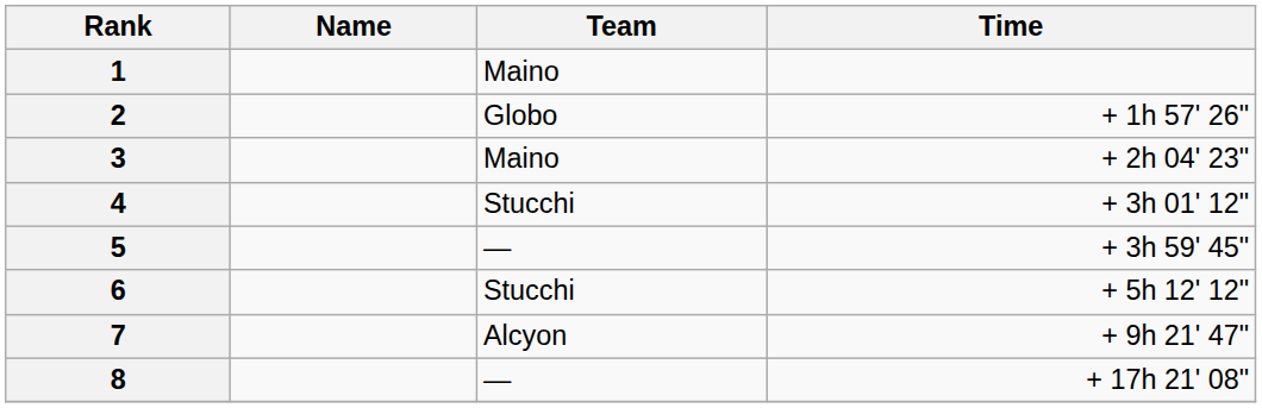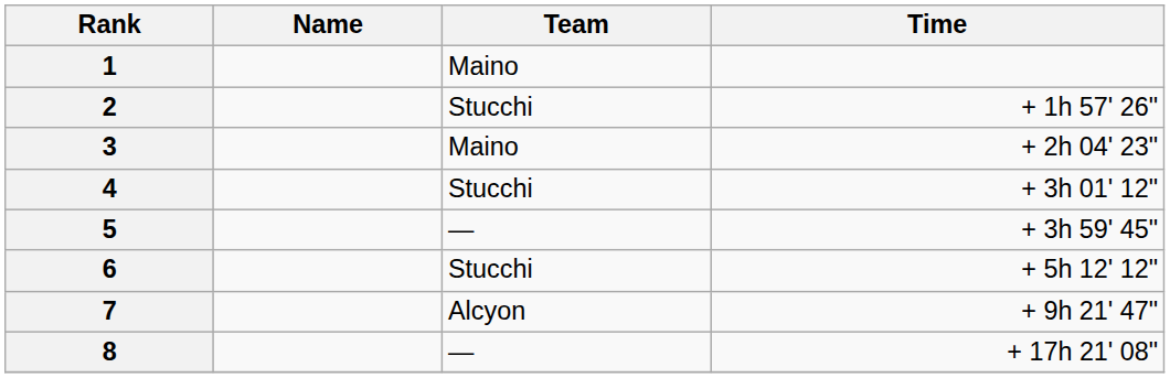 <table class="wikitable" style="width:45em;margin-bottom:0;">
 <tr>
 <th>Rank</th>
 <th>Name</th>
 <th>Team</th>
 <th>Time</th>
 </tr>
 <tr>
 <th style="text-align:center">1</th>
 <td></td>
 <td>Maino</td>
 <td align="right"></td>
 </tr>
 <tr>
 <th style="text-align:center">2</th>
 <td></td>
-<td>Globo</td>
+<td>Stucchi</td>
 <td align="right">+ 1h 57' 26"</td>
 </tr>
 <tr>
 <th style="text-align:center">3</th>
 <td></td>
 <td>Maino</td>
 <td align="right">+ 2h 04' 23"</td>
 </tr>
 <tr>
 <th style="text-align:center">4</th>
 <td></td>
 <td>Stucchi</td>
 <td align="right">+ 3h 01' 12"</td>
 </tr>
 <tr>
 <th style="text-align:center">5</th>
 <td></td>
 <td>—</td>
 <td align="right">+ 3h 59' 45"</td>
 </tr>
 <tr>
 <th style="text-align:center">6</th>
 <td></td>
 <td>Stucchi</td>
 <td align="right">+ 5h 12' 12"</td>
 </tr>
 <tr>
 <th style="text-align:center">7</th>
 <td></td>
 <td>Alcyon</td>
 <td align="right">+ 9h 21' 47"</td>
 </tr>
 <tr>
 <th style="text-align:center">8</th>
 <td></td>
 <td>—</td>
 <td align="right">+ 17h 21' 08"</td>
 </tr>
 <tr>
 </tr>
 </table>
